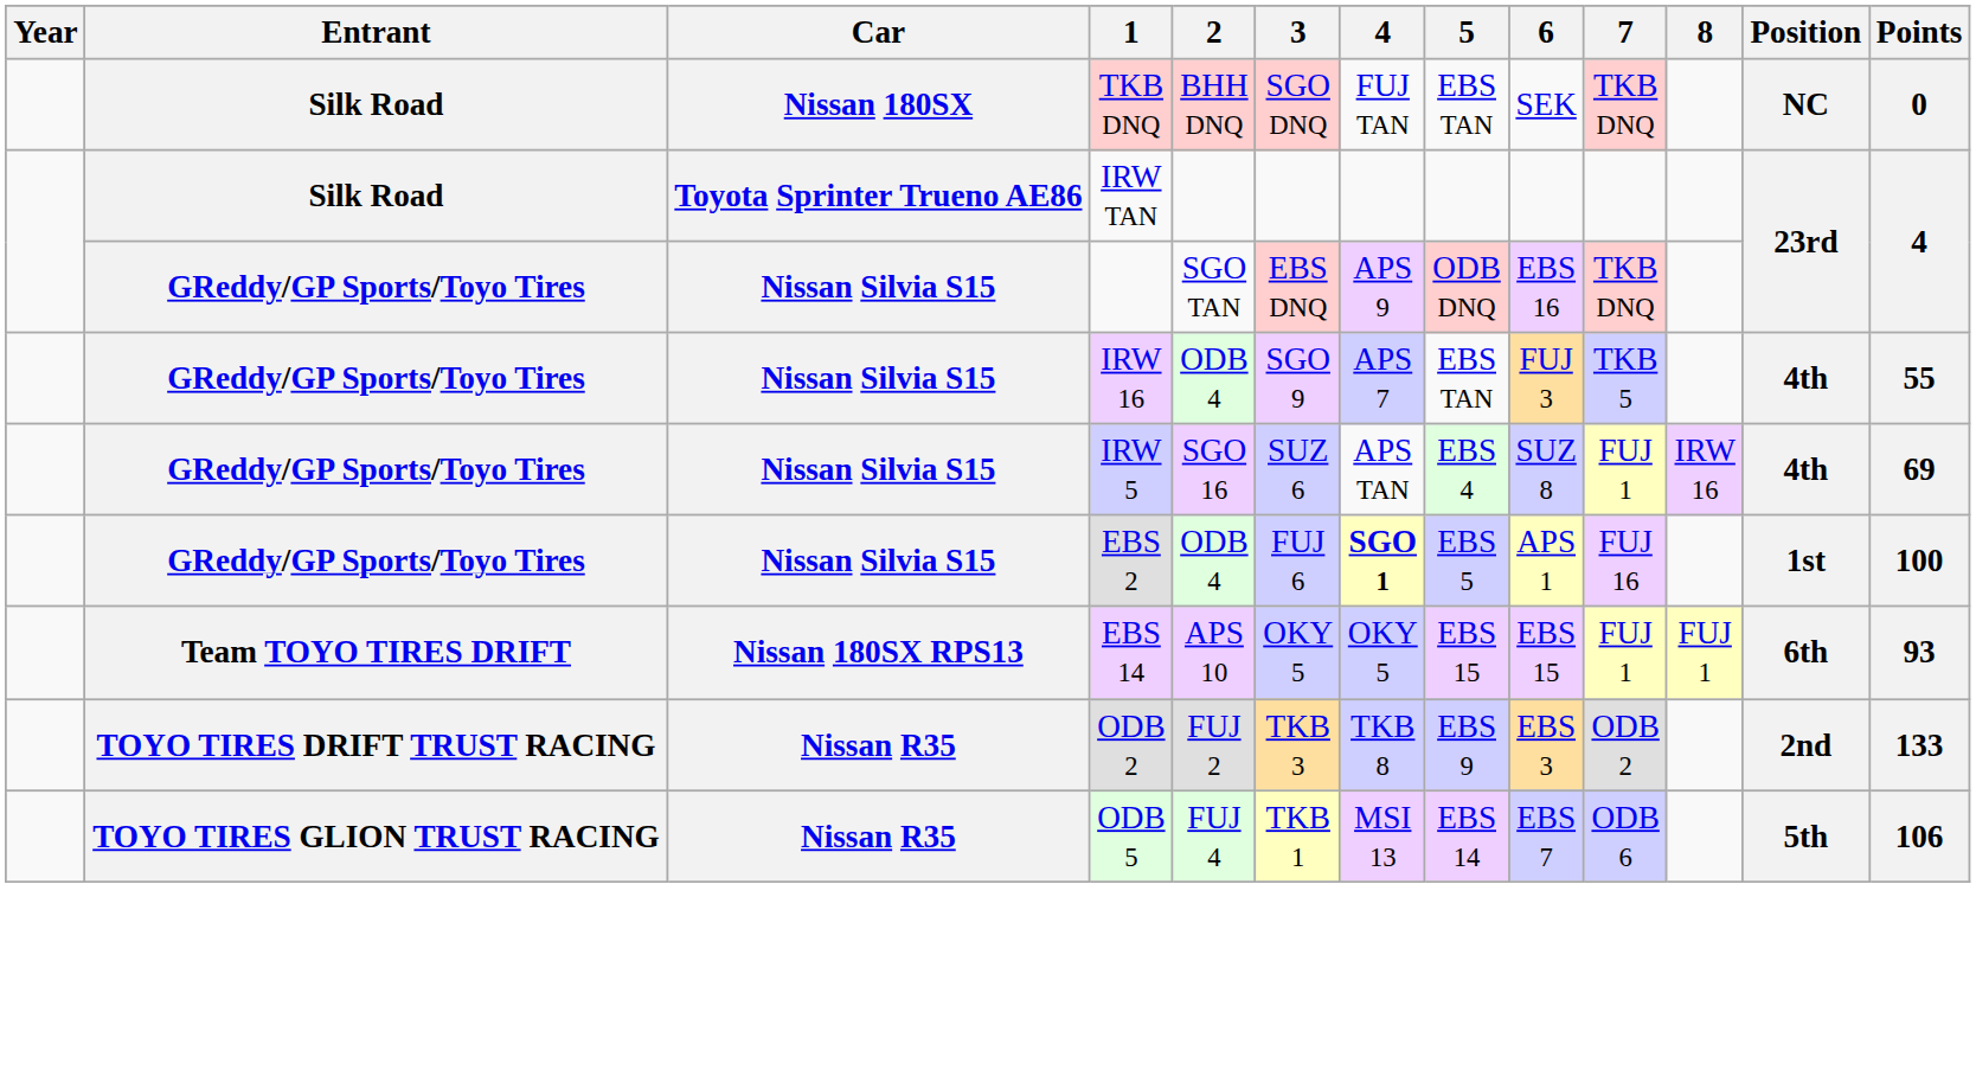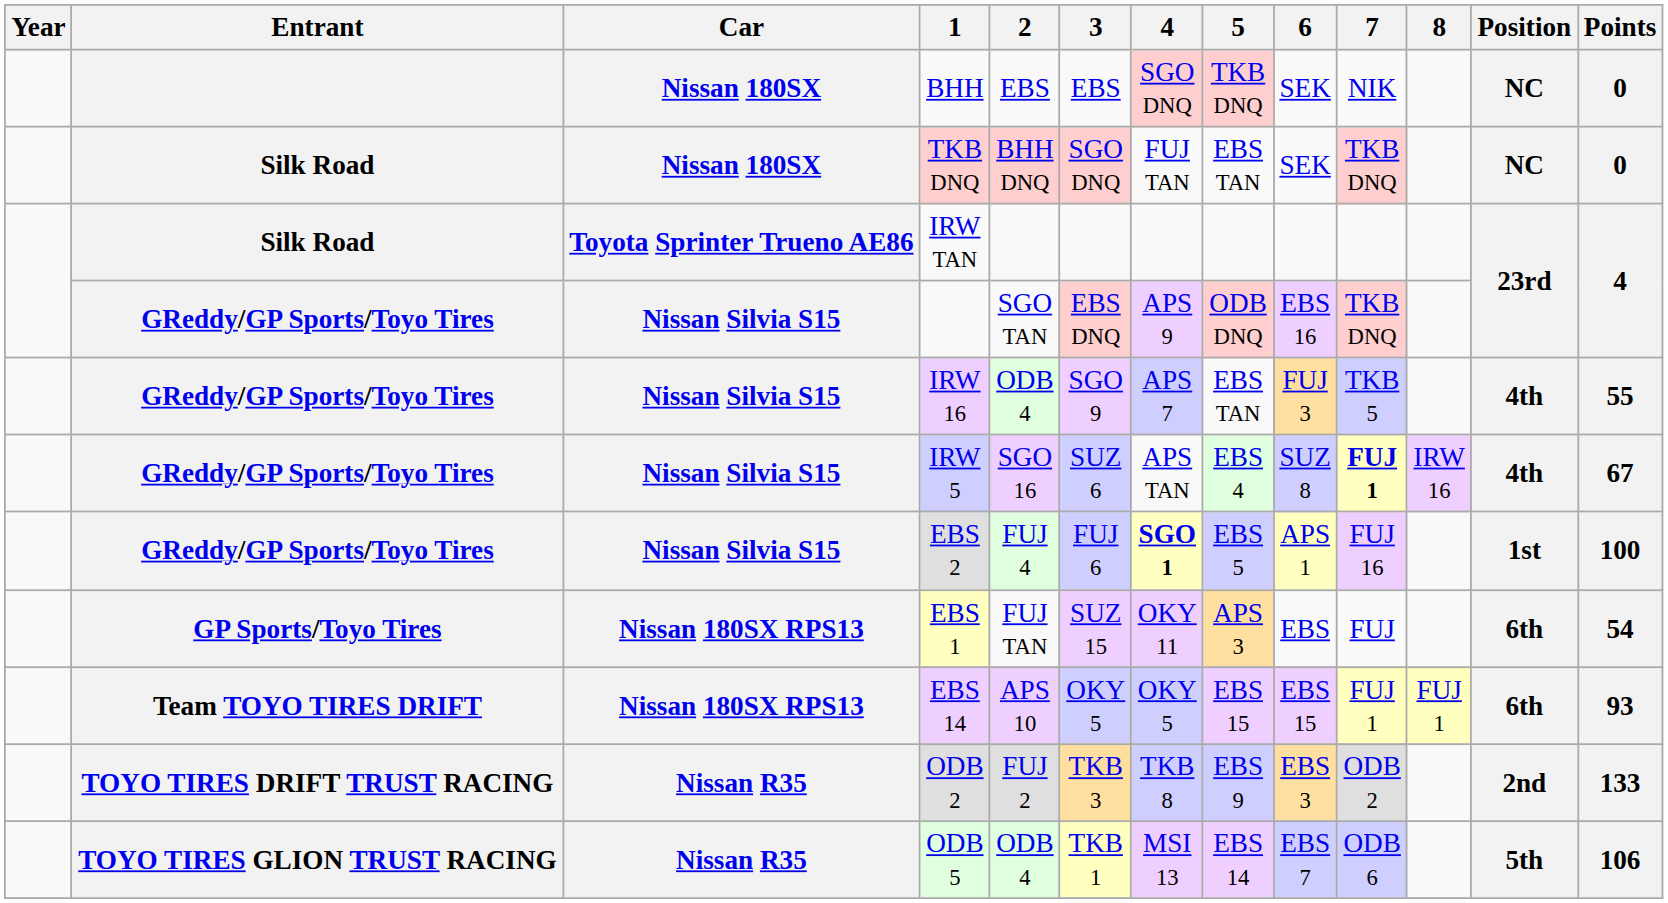 <table class="wikitable" style="text-align:center; font-size:95%">
 <tr>
 <th>Year</th>
 <th>Entrant</th>
 <th>Car</th>
 <th>1</th>
 <th>2</th>
 <th>3</th>
 <th>4</th>
 <th>5</th>
 <th>6</th>
 <th>7</th>
 <th>8</th>
 <th>Position</th>
 <th>Points</th>
+</tr>
+<tr>
+<td></td>
+<th></th>
+<th><a href='#'>Nissan</a> <a href='#'>180SX</a></th>
+<td><a href='#'>BHH</a><br><small></small></td>
+<td><a href='#'>EBS</a><br><small></small></td>
+<td><a href='#'>EBS</a><br><small></small></td>
+<td style="background:#FFCFCF;"><a href='#'>SGO</a><br><small>DNQ</small></td>
+<td style="background:#FFCFCF;"><a href='#'>TKB</a><br><small>DNQ</small></td>
+<td><a href='#'>SEK</a><br><small></small></td>
+<td><a href='#'>NIK</a><br><small></small></td>
+<td></td>
+<th>NC</th>
+<th>0</th>
 </tr>
 <tr>
 <td></td>
 <th>Silk Road</th>
 <th><a href='#'>Nissan</a> <a href='#'>180SX</a></th>
 <td style="background:#FFCFCF;"><a href='#'>TKB</a><br><small>DNQ</small></td>
 <td style="background:#FFCFCF;"><a href='#'>BHH</a><br><small>DNQ</small></td>
 <td style="background:#FFCFCF;"><a href='#'>SGO</a><br><small>DNQ</small></td>
 <td><a href='#'>FUJ</a><br><small>TAN</small></td>
 <td><a href='#'>EBS</a><br><small>TAN</small></td>
 <td><a href='#'>SEK</a><br><small></small></td>
 <td style="background:#FFCFCF;"><a href='#'>TKB</a><br><small>DNQ</small></td>
 <td></td>
 <th>NC</th>
 <th>0</th>
 </tr>
 <tr>
 <td rowspan="2"></td>
 <th>Silk Road</th>
 <th><a href='#'>Toyota</a> <a href='#'>Sprinter Trueno AE86</a></th>
 <td><a href='#'>IRW</a><br><small>TAN</small></td>
 <td></td>
 <td></td>
 <td></td>
 <td></td>
 <td></td>
 <td></td>
 <td></td>
 <th rowspan="2">23rd</th>
 <th rowspan="2">4</th>
 </tr>
 <tr>
 <th><a href='#'>GReddy</a>/<a href='#'>GP Sports</a>/<a href='#'>Toyo Tires</a></th>
 <th><a href='#'>Nissan</a> <a href='#'>Silvia S15</a></th>
 <td></td>
 <td><a href='#'>SGO</a><br><small>TAN</small></td>
 <td style="background:#FFCFCF;"><a href='#'>EBS</a><br><small>DNQ</small></td>
 <td style="background:#EFCFFF;"><a href='#'>APS</a><br><small>9</small></td>
 <td style="background:#FFCFCF;"><a href='#'>ODB</a><br><small>DNQ</small></td>
 <td style="background:#EFCFFF;"><a href='#'>EBS</a><br><small>16</small></td>
 <td style="background:#FFCFCF;"><a href='#'>TKB</a><br><small>DNQ</small></td>
 <td></td>
 </tr>
 <tr>
 <td></td>
 <th><a href='#'>GReddy</a>/<a href='#'>GP Sports</a>/<a href='#'>Toyo Tires</a></th>
 <th><a href='#'>Nissan</a> <a href='#'>Silvia S15</a></th>
 <td style="background:#EFCFFF;"><a href='#'>IRW</a><br><small>16</small></td>
 <td style="background:#DFFFDF;"><a href='#'>ODB</a><br><small>4</small></td>
 <td style="background:#EFCFFF;"><a href='#'>SGO</a><br><small>9</small></td>
 <td style="background:#CFCFFF;"><a href='#'>APS</a><br><small>7</small></td>
 <td><a href='#'>EBS</a><br><small>TAN</small></td>
 <td style="background:#FFDF9F;"><a href='#'>FUJ</a><br><small>3</small></td>
 <td style="background:#CFCFFF;"><a href='#'>TKB</a><br><small>5</small></td>
 <td></td>
 <th>4th</th>
 <th>55</th>
 </tr>
 <tr>
 <td></td>
 <th><a href='#'>GReddy</a>/<a href='#'>GP Sports</a>/<a href='#'>Toyo Tires</a></th>
 <th><a href='#'>Nissan</a> <a href='#'>Silvia S15</a></th>
 <td style="background:#CFCFFF;"><a href='#'>IRW</a><br><small>5</small></td>
 <td style="background:#EFCFFF;"><a href='#'>SGO</a><br><small><span>16</span></small></td>
 <td style="background:#CFCFFF;"><a href='#'>SUZ</a><br><small><span>6</span></small></td>
 <td><a href='#'>APS</a><br><small>TAN</small></td>
 <td style="background:#DFFFDF;"><a href='#'>EBS</a><br><small><span>4</span></small></td>
 <td style="background:#CFCFFF;"><a href='#'>SUZ</a><br><small><span>8</span></small></td>
-<td style="background:#FFFFBF;"><a href='#'>FUJ</a><br><small><span>1</span></small></td>
+<td style="background:#FFFFBF;"><strong><a href='#'>FUJ</a><br><small><span>1</span></small></strong></td>
 <td style="background:#EFCFFF;"><a href='#'>IRW</a><br><small>16</small></td>
 <th>4th</th>
-<th>69</th>
+<th>67</th>
 </tr>
 <tr>
 <td></td>
 <th><a href='#'>GReddy</a>/<a href='#'>GP Sports</a>/<a href='#'>Toyo Tires</a></th>
 <th><a href='#'>Nissan</a> <a href='#'>Silvia S15</a></th>
 <td style="background:#DFDFDF;"><a href='#'>EBS</a><br><small>2</small></td>
-<td style="background:#DFFFDF;"><a href='#'>ODB</a><br><small>4</small></td>
+<td style="background:#DFFFDF;"><a href='#'>FUJ</a><br><small><span>4</span></small></td>
 <td style="background:#CFCFFF;"><a href='#'>FUJ</a><br><small><span>6</span></small></td>
 <td style="background:#FFFFBF;"><strong><a href='#'>SGO</a><br><small>1</small></strong></td>
 <td style="background:#CFCFFF;"><a href='#'>EBS</a><br><small><span>5</span></small></td>
 <td style="background:#FFFFBF;"><a href='#'>APS</a><br><small><span>1</span></small></td>
 <td style="background:#EFCFFF;"><a href='#'>FUJ</a><br><small><span>16</span></small></td>
 <td></td>
 <th>1st</th>
 <th>100</th>
+</tr>
+<tr>
+<td></td>
+<th><a href='#'>GP Sports</a>/<a href='#'>Toyo Tires</a></th>
+<th><a href='#'>Nissan</a> <a href='#'>180SX RPS13</a></th>
+<td style="background:#FFFFBF;"><a href='#'>EBS</a><br><small><span>1</span></small></td>
+<td><a href='#'>FUJ</a><br><small>TAN</small></td>
+<td style="background:#EFCFFF;"><a href='#'>SUZ</a><br><small>15</small></td>
+<td style="background:#EFCFFF;"><a href='#'>OKY</a><br><small><span>11</span></small></td>
+<td style="background:#FFDF9F;"><a href='#'>APS</a><br><small><span>3</span></small></td>
+<td><a href='#'>EBS</a><br><small></small></td>
+<td><a href='#'>FUJ</a><br><small></small></td>
+<td></td>
+<th>6th</th>
+<th>54</th>
 </tr>
 <tr>
 <td></td>
 <th>Team <a href='#'>TOYO TIRES DRIFT</a></th>
 <th><a href='#'>Nissan</a> <a href='#'>180SX RPS13</a></th>
 <td style="background:#EFCFFF;"><a href='#'>EBS</a><br><small>14</small></td>
 <td style="background:#EFCFFF;"><a href='#'>APS</a><br><small>10</small></td>
 <td style="background:#CFCFFF;"><a href='#'>OKY</a><br><small>5</small></td>
 <td style="background:#CFCFFF;"><a href='#'>OKY</a><br><small>5</small></td>
 <td style="background:#EFCFFF;"><a href='#'>EBS</a><br><small>15</small></td>
 <td style="background:#EFCFFF;"><a href='#'>EBS</a><br><small>15</small></td>
 <td style="background:#FFFFBF;"><a href='#'>FUJ</a><br><small>1</small></td>
 <td style="background:#FFFFBF;"><a href='#'>FUJ</a><br><small>1</small></td>
 <th>6th</th>
 <th>93</th>
 </tr>
 <tr>
 <td></td>
 <th><a href='#'>TOYO TIRES</a> DRIFT <a href='#'>TRUST</a> RACING</th>
 <th><a href='#'>Nissan</a> <a href='#'>R35</a></th>
 <td style="background:#DFDFDF;"><a href='#'>ODB</a><br><small>2</small></td>
 <td style="background:#DFDFDF;"><a href='#'>FUJ</a><br><small>2</small></td>
 <td style="background:#FFDF9F;"><a href='#'>TKB</a><br><small>3</small></td>
 <td style="background:#CFCFFF;"><a href='#'>TKB</a><br><small>8</small></td>
 <td style="background:#CFCFFF;"><a href='#'>EBS</a><br><small>9</small></td>
 <td style="background:#FFDF9F;"><a href='#'>EBS</a><br><small>3</small></td>
 <td style="background:#DFDFDF;"><a href='#'>ODB</a><br><small>2</small></td>
 <td></td>
 <th>2nd</th>
 <th>133</th>
 </tr>
 <tr>
 <td></td>
 <th><a href='#'>TOYO TIRES</a> GLION <a href='#'>TRUST</a> RACING</th>
 <th><a href='#'>Nissan</a> <a href='#'>R35</a></th>
 <td style="background:#DFFFDF;"><a href='#'>ODB</a><br><small>5</small></td>
-<td style="background:#DFFFDF;"><a href='#'>FUJ</a><br><small><span>4</span></small></td>
+<td style="background:#DFFFDF;"><a href='#'>ODB</a><br><small>4</small></td>
 <td style="background:#FFFFBF;"><a href='#'>TKB</a><br><small>1</small></td>
 <td style="background:#EFCFFF;"><a href='#'>MSI</a><br><small>13</small></td>
 <td style="background:#EFCFFF;"><a href='#'>EBS</a><br><small>14</small></td>
 <td style="background:#CFCFFF;"><a href='#'>EBS</a><br><small>7</small></td>
 <td style="background:#CFCFFF;"><a href='#'>ODB</a><br><small>6</small></td>
 <td></td>
 <th>5th</th>
 <th>106</th>
 </tr>
 </table>
